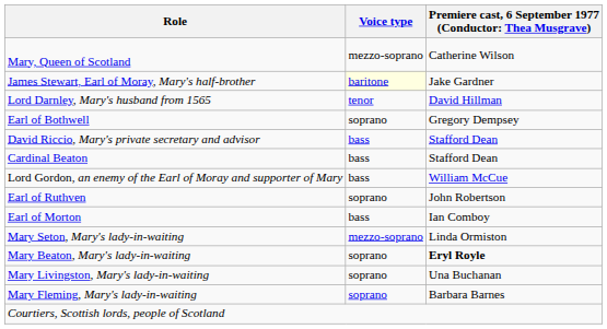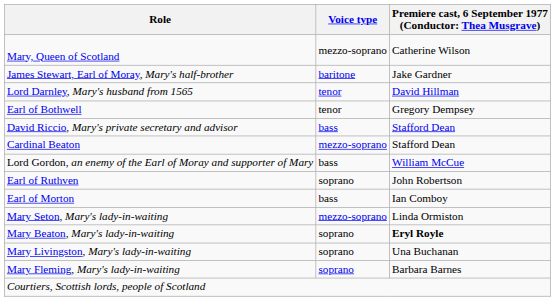 <table class="wikitable">
 <tr>
 <th>Role</th>
 <th><a href='#'>Voice type</a></th>
 <th>Premiere cast, 6 September 1977<br>(Conductor: <a href='#'>Thea Musgrave</a>)</th>
 </tr>
 <tr>
 <td><br><a href='#'>Mary, Queen of Scotland</a></td>
 <td>mezzo-soprano</td>
 <td>Catherine Wilson</td>
 </tr>
 <tr>
 <td><a href='#'>James Stewart, Earl of Moray</a>, <em>Mary's half-brother</em></td>
-<td style="background: lightyellow;"><a href='#'>baritone</a></td>
+<td><a href='#'>baritone</a></td>
 <td>Jake Gardner</td>
 </tr>
 <tr>
 <td><a href='#'>Lord Darnley</a>, <em>Mary's husband from 1565</em></td>
 <td><a href='#'>tenor</a></td>
 <td><a href='#'>David Hillman</a></td>
 </tr>
 <tr>
 <td><a href='#'>Earl of Bothwell</a></td>
-<td>soprano</td>
+<td>tenor</td>
 <td>Gregory Dempsey</td>
 </tr>
 <tr>
 <td><a href='#'>David Riccio</a>, <em>Mary's private secretary and advisor</em></td>
 <td><a href='#'>bass</a></td>
 <td><a href='#'>Stafford Dean</a></td>
 </tr>
 <tr>
 <td><a href='#'>Cardinal Beaton</a></td>
-<td>bass</td>
+<td><a href='#'>mezzo-soprano</a></td>
 <td>Stafford Dean</td>
 </tr>
 <tr>
 <td>Lord Gordon, <em>an enemy of the Earl of Moray and supporter of Mary</em></td>
 <td>bass</td>
 <td><a href='#'>William McCue</a></td>
 </tr>
 <tr>
 <td><a href='#'>Earl of Ruthven</a></td>
 <td>soprano</td>
 <td>John Robertson</td>
 </tr>
 <tr>
 <td><a href='#'>Earl of Morton</a></td>
 <td>bass</td>
 <td>Ian Comboy</td>
 </tr>
 <tr>
 <td><a href='#'>Mary Seton</a>, <em>Mary's lady-in-waiting</em></td>
 <td><a href='#'>mezzo-soprano</a></td>
 <td>Linda Ormiston</td>
 </tr>
 <tr>
 <td><a href='#'>Mary Beaton</a>, <em>Mary's lady-in-waiting</em></td>
 <td>soprano</td>
 <td><strong>Eryl Royle</strong></td>
 </tr>
 <tr>
 <td><a href='#'>Mary Livingston</a>, <em>Mary's lady-in-waiting</em></td>
 <td>soprano</td>
 <td>Una Buchanan</td>
 </tr>
 <tr>
 <td><a href='#'>Mary Fleming</a>, <em>Mary's lady-in-waiting</em></td>
 <td><a href='#'>soprano</a></td>
 <td>Barbara Barnes</td>
 </tr>
 <tr>
 <td colspan="3"><em>Courtiers, Scottish lords, people of Scotland</em></td>
 </tr>
 </table>
